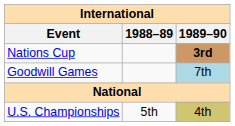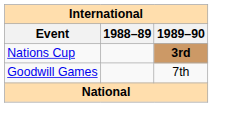 <table class="wikitable" style="text-align:center">
 <tr>
 <th style="background-color: #ffdead; " colspan=3 align=center><strong>International</strong></th>
 </tr>
 <tr>
 <th>Event</th>
 <th>1988–89</th>
 <th>1989–90</th>
 </tr>
 <tr>
 <td align=left><a href='#'>Nations Cup</a></td>
 <td></td>
 <td bgcolor=cc9966><strong>3rd</strong></td>
 </tr>
 <tr>
 <td align=left><a href='#'>Goodwill Games</a></td>
 <td></td>
-<td style="background: lightblue;">7th</td>
+<td>7th</td>
 </tr>
 <tr>
 <th style="background-color: #ffdead; " colspan=3 align=center><strong>National</strong></th>
 </tr>
-<tr>
-<td align=left><a href='#'>U.S. Championships</a></td>
-<td>5th</td>
-<td bgcolor=d1c571>4th</td>
-</tr>
 </table>
